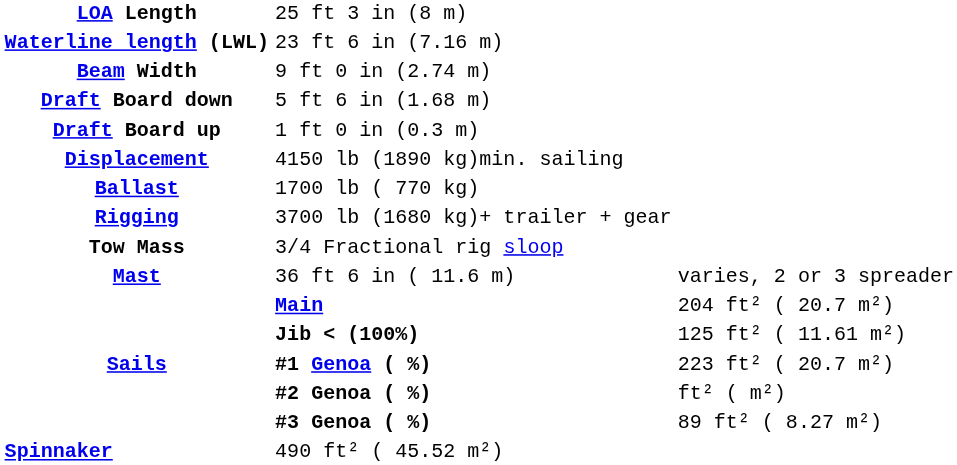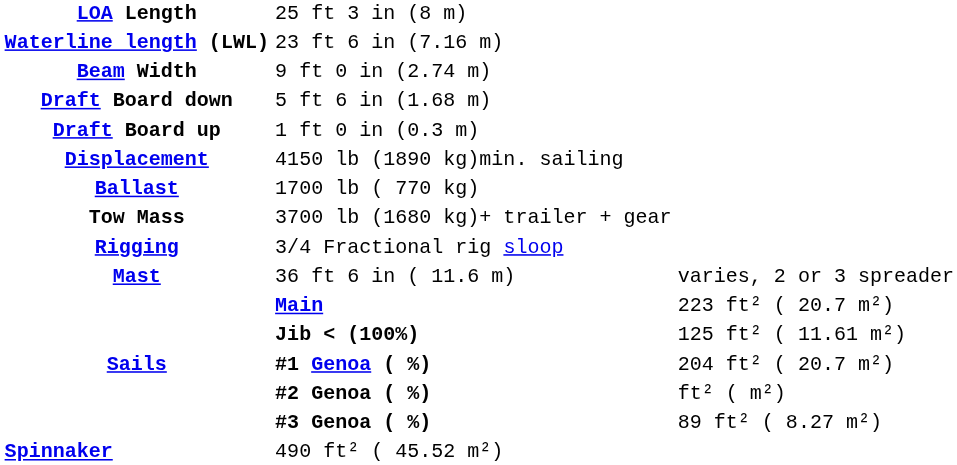 <table>
 <tr>
 <th><a href='#'>LOA</a> Length</th>
 <td>25 ft 3 in (8 m)</td>
 <td> </td>
 </tr>
 <tr>
 <th><a href='#'>Waterline length</a> (LWL)</th>
 <td>23 ft 6 in (7.16 m)</td>
 <td> </td>
 </tr>
 <tr>
 <th><a href='#'>Beam</a> Width</th>
 <td>9 ft 0 in (2.74 m)</td>
 <td> </td>
 </tr>
 <tr>
 <th><a href='#'>Draft</a> Board down</th>
 <td>5 ft 6 in (1.68 m)</td>
 <td> </td>
 </tr>
 <tr>
 <th><a href='#'>Draft</a> Board up</th>
 <td>1 ft 0 in (0.3 m)</td>
 <td> </td>
 </tr>
 <tr>
 <th><a href='#'>Displacement</a></th>
 <td>4150 lb (1890 kg)min. sailing</td>
 <td> </td>
 </tr>
 <tr>
 <th><a href='#'>Ballast</a></th>
 <td>1700 lb ( 770 kg)</td>
 <td> </td>
 </tr>
 <tr>
-<th><a href='#'>Rigging</a></th>
+<th>Tow Mass</th>
 <td>3700 lb (1680 kg)+ trailer + gear</td>
 <td> </td>
 </tr>
 <tr>
-<th>Tow Mass</th>
+<th><a href='#'>Rigging</a></th>
 <td>3/4 Fractional rig <a href='#'>sloop</a></td>
 </tr>
 <tr>
 <th><a href='#'>Mast</a></th>
 <td>36 ft 6 in ( 11.6 m)</td>
 <td>varies, 2 or 3 spreader</td>
 </tr>
 <tr>
 <th rowspan="5"><a href='#'>Sails</a></th>
 <td><strong><a href='#'>Main</a></strong></td>
-<td>204 ft² ( 20.7 m²)</td>
+<td>223 ft² ( 20.7 m²)</td>
 </tr>
 <tr>
 <td><strong>Jib < (100%)</strong></td>
 <td>125 ft² ( 11.61 m²)</td>
 </tr>
 <tr>
 <td><strong>#1 <a href='#'>Genoa</a> ( %)</strong></td>
-<td>223 ft² ( 20.7 m²)</td>
+<td>204 ft² ( 20.7 m²)</td>
 </tr>
 <tr>
 <td><strong>#2 Genoa ( %)</strong></td>
 <td>ft² (  m²)</td>
 </tr>
 <tr>
 <td><strong>#3 Genoa ( %)</strong></td>
 <td>89 ft² ( 8.27 m²)</td>
 </tr>
 <tr>
 <td><strong><a href='#'>Spinnaker</a></strong></td>
 <td>490 ft² ( 45.52 m²)</td>
 </tr>
 </table>
